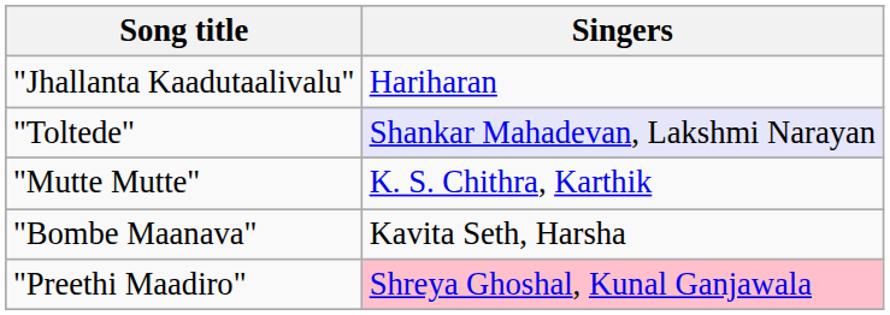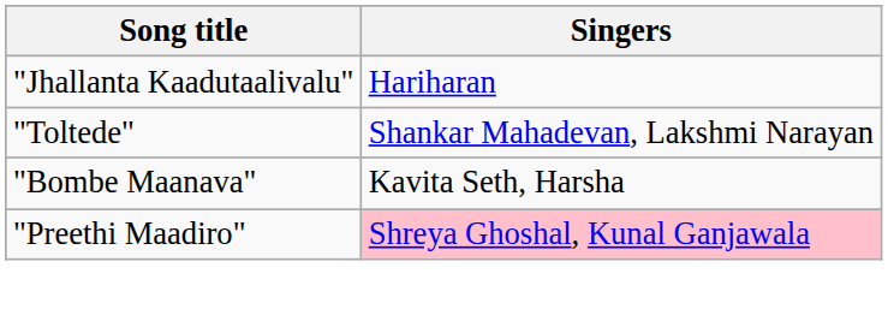 <table class="wikitable">
 <tr>
 <th>Song title</th>
 <th>Singers</th>
 </tr>
 <tr>
 <td>"Jhallanta Kaadutaalivalu"</td>
 <td><a href='#'>Hariharan</a></td>
 </tr>
 <tr>
 <td>"Toltede"</td>
-<td style="background: lavender;"><a href='#'>Shankar Mahadevan</a>, Lakshmi Narayan</td>
-</tr>
-<tr>
-<td>"Mutte Mutte"</td>
-<td><a href='#'>K. S. Chithra</a>, <a href='#'>Karthik</a></td>
+<td><a href='#'>Shankar Mahadevan</a>, Lakshmi Narayan</td>
 </tr>
 <tr>
 <td>"Bombe Maanava"</td>
 <td>Kavita Seth, Harsha</td>
 </tr>
 <tr>
 <td>"Preethi Maadiro"</td>
 <td style="background: pink;"><a href='#'>Shreya Ghoshal</a>, <a href='#'>Kunal Ganjawala</a></td>
 </tr>
 </table>
